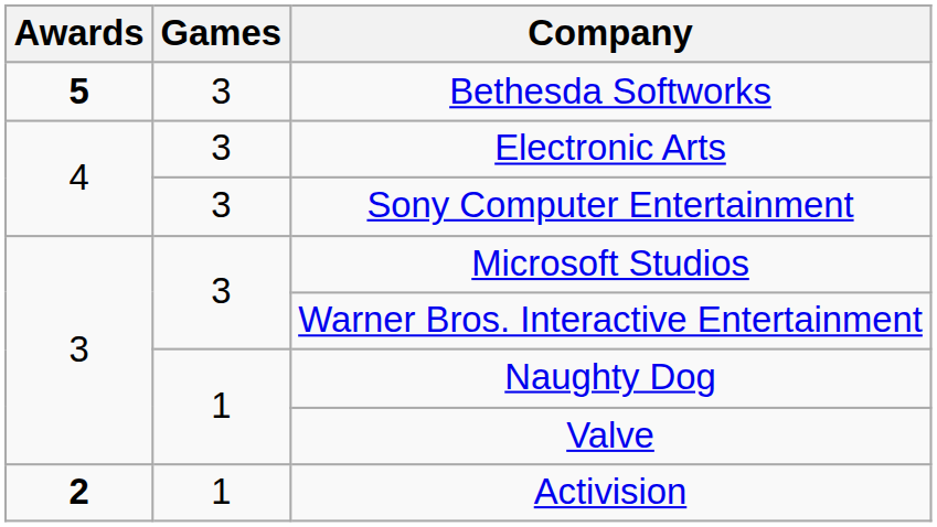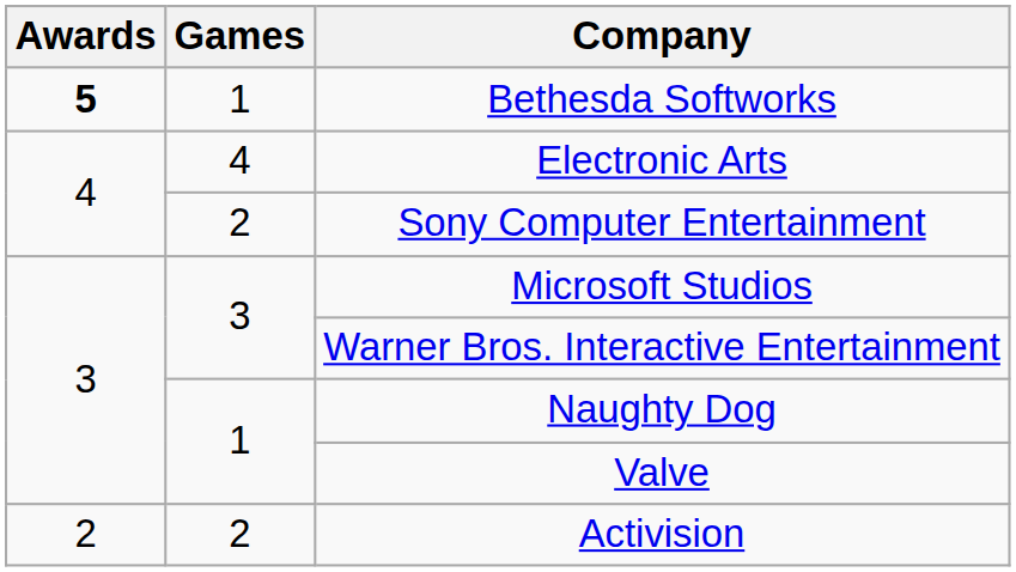 <table class="wikitable floatright" rowspan="2" style="text-align:center;" background: #f6e39c;>
 <tr>
 <th scope="col">Awards</th>
 <th scope="col">Games</th>
 <th scope="col">Company</th>
 </tr>
 <tr>
 <td><strong>5</strong></td>
-<td>3</td>
+<td>1</td>
 <td><a href='#'>Bethesda Softworks</a></td>
 </tr>
 <tr>
 <td rowspan=2>4</td>
-<td>3</td>
+<td>4</td>
 <td><a href='#'>Electronic Arts</a></td>
 </tr>
 <tr>
-<td>3</td>
+<td>2</td>
 <td><a href='#'>Sony Computer Entertainment</a></td>
 </tr>
 <tr>
 <td rowspan=4>3</td>
 <td rowspan=2>3</td>
 <td><a href='#'>Microsoft Studios</a></td>
 </tr>
 <tr>
 <td><a href='#'>Warner Bros. Interactive Entertainment</a></td>
 </tr>
 <tr>
 <td rowspan=2>1</td>
 <td><a href='#'>Naughty Dog</a></td>
 </tr>
 <tr>
 <td><a href='#'>Valve</a></td>
 </tr>
 <tr>
-<td><strong>2</strong></td>
-<td>1</td>
+<td>2</td>
+<td>2</td>
 <td><a href='#'>Activision</a></td>
 </tr>
 </table>
